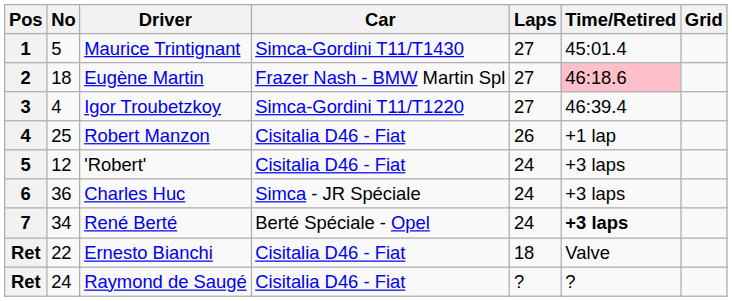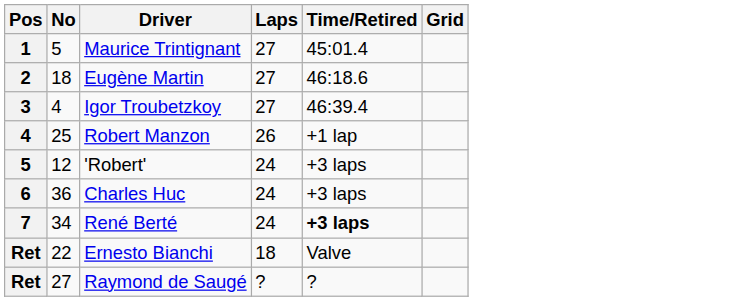 <table class="wikitable" style="font-size:95%">
 <tr>
 <th>Pos</th>
 <th>No</th>
 <th>Driver</th>
-<th>Car</th>
 <th>Laps</th>
 <th>Time/Retired</th>
 <th>Grid</th>
 </tr>
 <tr>
 <th>1</th>
 <td>5</td>
 <td> <a href='#'>Maurice Trintignant</a></td>
-<td><a href='#'>Simca-Gordini T11/T1430</a></td>
 <td>27</td>
 <td>45:01.4</td>
 <td></td>
 </tr>
 <tr>
 <th>2</th>
 <td>18</td>
 <td> <a href='#'>Eugène Martin</a></td>
-<td><a href='#'>Frazer Nash - BMW</a> Martin Spl</td>
 <td>27</td>
-<td style="background: pink;">46:18.6</td>
+<td>46:18.6</td>
 <td></td>
 </tr>
 <tr>
 <th>3</th>
 <td>4</td>
 <td> <a href='#'>Igor Troubetzkoy</a></td>
-<td><a href='#'>Simca-Gordini T11/T1220</a></td>
 <td>27</td>
 <td>46:39.4</td>
 <td></td>
 </tr>
 <tr>
 <th>4</th>
 <td>25</td>
 <td> <a href='#'>Robert Manzon</a></td>
-<td><a href='#'>Cisitalia D46 - Fiat</a></td>
 <td>26</td>
 <td>+1 lap</td>
 <td></td>
 </tr>
 <tr>
 <th>5</th>
 <td>12</td>
 <td> 'Robert'</td>
-<td><a href='#'>Cisitalia D46 - Fiat</a></td>
 <td>24</td>
 <td>+3 laps</td>
 <td></td>
 </tr>
 <tr>
 <th>6</th>
 <td>36</td>
 <td> <a href='#'>Charles Huc</a></td>
-<td><a href='#'>Simca</a> - JR Spéciale</td>
 <td>24</td>
 <td>+3 laps</td>
 <td></td>
 </tr>
 <tr>
 <th>7</th>
 <td>34</td>
 <td> <a href='#'>René Berté</a></td>
-<td>Berté Spéciale - <a href='#'>Opel</a></td>
 <td>24</td>
 <td><strong>+3 laps</strong></td>
 <td></td>
 </tr>
 <tr>
 <th>Ret</th>
 <td>22</td>
 <td> <a href='#'>Ernesto Bianchi</a></td>
-<td><a href='#'>Cisitalia D46 - Fiat</a></td>
 <td>18</td>
 <td>Valve</td>
 <td></td>
 </tr>
 <tr>
 <th>Ret</th>
-<td>24</td>
+<td>27</td>
 <td> <a href='#'>Raymond de Saugé</a></td>
-<td><a href='#'>Cisitalia D46 - Fiat</a></td>
 <td>?</td>
 <td>?</td>
 <td></td>
 </tr>
 </table>
